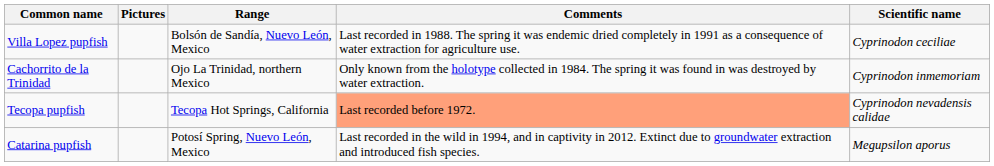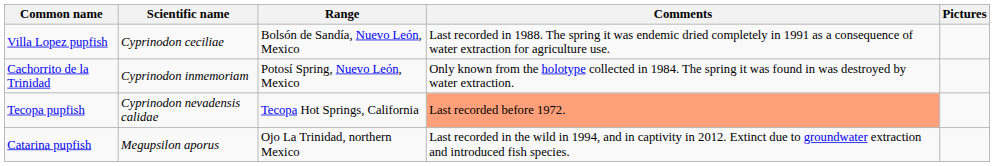 <table class="wikitable">
 <tr>
 <th>Common name</th>
-<th class="unsortable">Pictures</th>
+<th>Scientific name</th>
 <th>Range</th>
 <th class="unsortable">Comments</th>
-<th>Scientific name</th>
+<th class="unsortable">Pictures</th>
 </tr>
 <tr>
 <td><a href='#'>Villa Lopez pupfish</a></td>
-<td></td>
+<td><em>Cyprinodon ceciliae</em></td>
 <td>Bolsón de Sandía, <a href='#'>Nuevo León</a>, Mexico</td>
 <td>Last recorded in 1988. The spring it was endemic dried completely in 1991 as a consequence of water extraction for agriculture use.</td>
-<td><em>Cyprinodon ceciliae</em></td>
+<td></td>
 </tr>
 <tr>
 <td><a href='#'>Cachorrito de la Trinidad</a></td>
+<td><em>Cyprinodon inmemoriam</em></td>
+<td>Potosí Spring, <a href='#'>Nuevo León</a>, Mexico</td>
+<td>Only known from the <a href='#'>holotype</a> collected in 1984. The spring it was found in was destroyed by water extraction.</td>
 <td></td>
-<td>Ojo La Trinidad, northern Mexico</td>
-<td>Only known from the <a href='#'>holotype</a> collected in 1984. The spring it was found in was destroyed by water extraction.</td>
-<td><em>Cyprinodon inmemoriam</em></td>
 </tr>
 <tr>
 <td><a href='#'>Tecopa pupfish</a></td>
-<td></td>
+<td><em>Cyprinodon nevadensis calidae</em></td>
 <td><a href='#'>Tecopa</a> Hot Springs, California</td>
 <td style="background: lightsalmon;">Last recorded before 1972.</td>
-<td><em>Cyprinodon nevadensis calidae</em></td>
+<td></td>
 </tr>
 <tr>
 <td><a href='#'>Catarina pupfish</a></td>
+<td><em>Megupsilon aporus</em></td>
+<td>Ojo La Trinidad, northern Mexico</td>
+<td>Last recorded in the wild in 1994, and in captivity in 2012. Extinct due to <a href='#'>groundwater</a> extraction and introduced fish species.</td>
 <td></td>
-<td>Potosí Spring, <a href='#'>Nuevo León</a>, Mexico</td>
-<td>Last recorded in the wild in 1994, and in captivity in 2012. Extinct due to <a href='#'>groundwater</a> extraction and introduced fish species.</td>
-<td><em>Megupsilon aporus</em></td>
 </tr>
 </table>
